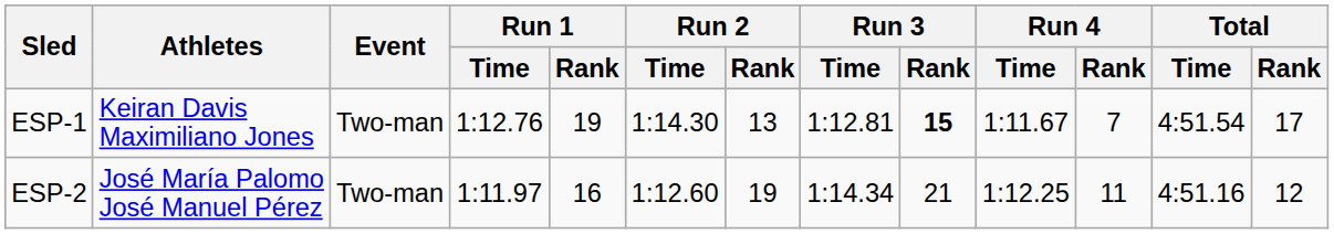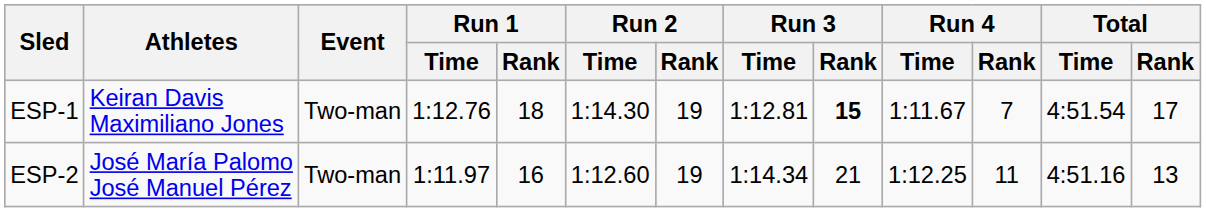 <table class="wikitable" border="1" style="font-size:90%">
 <tr>
 <th rowspan="2">Sled</th>
 <th rowspan="2">Athletes</th>
 <th rowspan="2">Event</th>
 <th colspan="2">Run 1</th>
 <th colspan="2">Run 2</th>
 <th colspan="2">Run 3</th>
 <th colspan="2">Run 4</th>
 <th colspan="2">Total</th>
 </tr>
 <tr>
 <th>Time</th>
 <th>Rank</th>
 <th>Time</th>
 <th>Rank</th>
 <th>Time</th>
 <th>Rank</th>
 <th>Time</th>
 <th>Rank</th>
 <th>Time</th>
 <th>Rank</th>
 </tr>
 <tr>
 <td align="center">ESP-1</td>
 <td><a href='#'>Keiran Davis</a><br><a href='#'>Maximiliano Jones</a></td>
 <td>Two-man</td>
 <td align="center">1:12.76</td>
+<td align="center">18</td>
+<td align="center">1:14.30</td>
 <td align="center">19</td>
-<td align="center">1:14.30</td>
-<td align="center">13</td>
 <td align="center">1:12.81</td>
 <td align="center"><strong>15</strong></td>
 <td align="center">1:11.67</td>
 <td align="center">7</td>
 <td align="center">4:51.54</td>
 <td align="center">17</td>
 </tr>
 <tr>
 <td align="center">ESP-2</td>
 <td><a href='#'>José María Palomo</a><br><a href='#'>José Manuel Pérez</a></td>
 <td>Two-man</td>
 <td align="center">1:11.97</td>
 <td align="center">16</td>
 <td align="center">1:12.60</td>
 <td align="center">19</td>
 <td align="center">1:14.34</td>
 <td align="center">21</td>
 <td align="center">1:12.25</td>
 <td align="center">11</td>
 <td align="center">4:51.16</td>
-<td align="center">12</td>
+<td align="center">13</td>
 </tr>
 </table>
